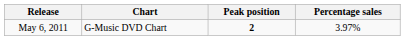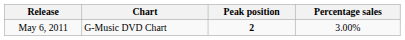 <table class="wikitable" width="650px">
 <tr>
 <th>Release</th>
 <th>Chart</th>
 <th>Peak position</th>
 <th>Percentage sales</th>
 </tr>
 <tr>
 <td style="text-align:center;">May 6, 2011</td>
 <td>G-Music DVD Chart</td>
 <td align="center"><strong>2</strong></td>
-<td align="center">3.97%</td>
+<td align="center">3.00%</td>
 </tr>
 </table>
